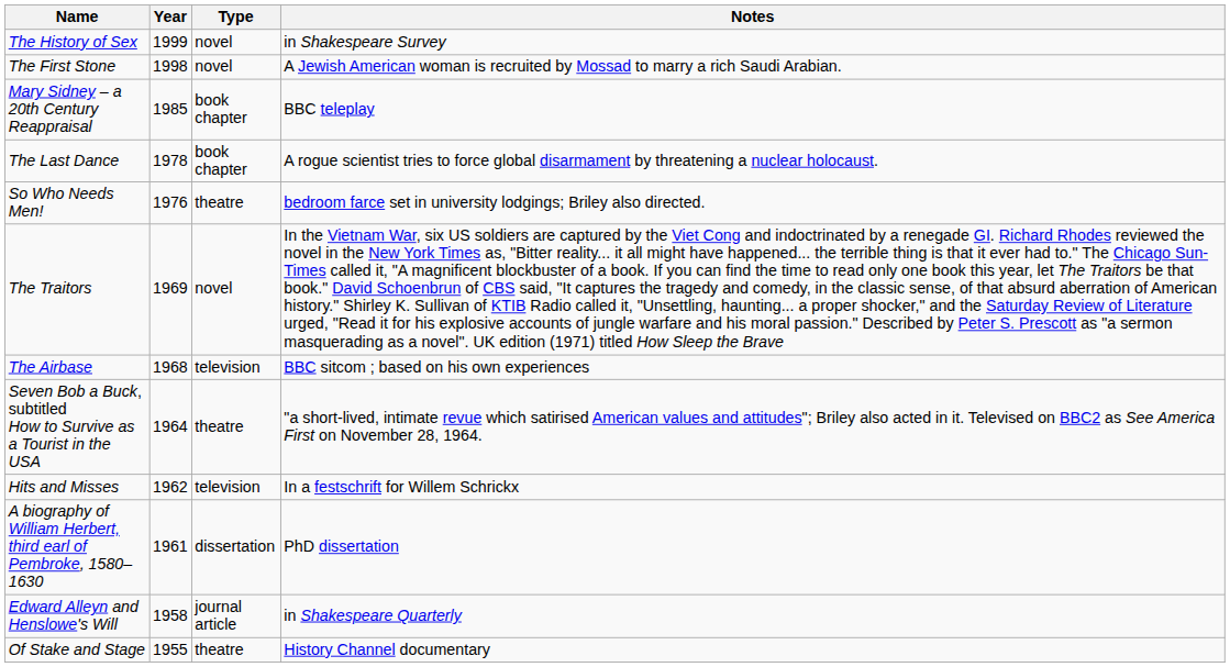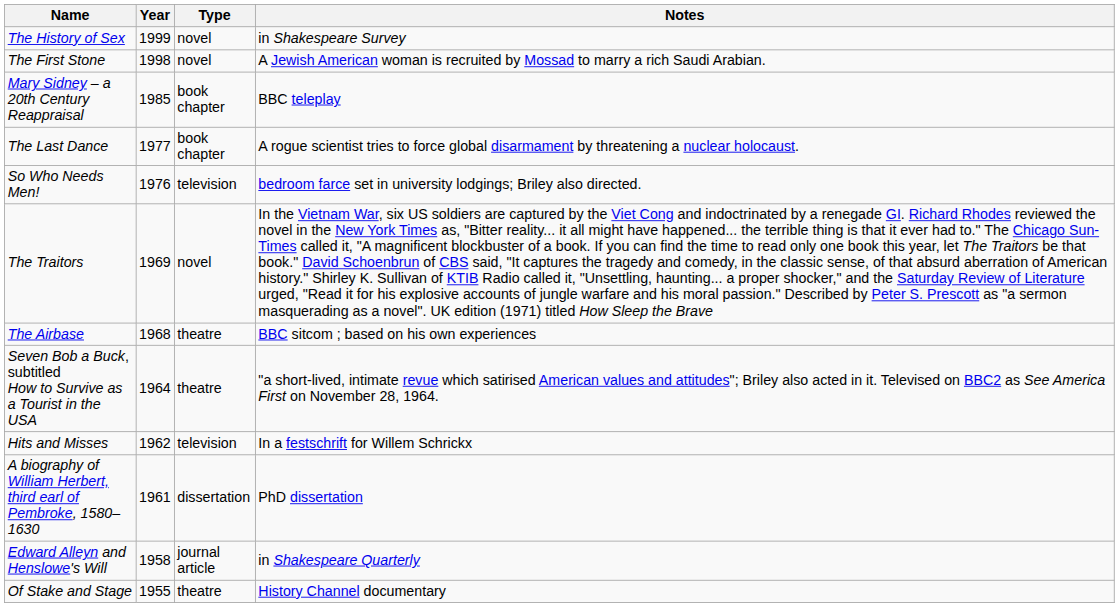 <table class="wikitable sortable">
 <tr>
 <th>Name</th>
 <th>Year</th>
 <th>Type</th>
 <th>Notes</th>
 </tr>
 <tr>
 <td><em><a href='#'>The History of Sex</a></em></td>
 <td>1999</td>
 <td>novel</td>
 <td>in <em>Shakespeare Survey</em></td>
 </tr>
 <tr>
 <td><em>The First Stone</em></td>
 <td>1998</td>
 <td>novel</td>
 <td>A <a href='#'>Jewish American</a> woman is recruited by <a href='#'>Mossad</a> to marry a rich Saudi Arabian.</td>
 </tr>
 <tr>
 <td><em><a href='#'>Mary Sidney</a> – a 20th Century Reappraisal</em></td>
 <td>1985</td>
 <td>book chapter</td>
 <td>BBC <a href='#'>teleplay</a></td>
 </tr>
 <tr>
 <td><em>The Last Dance</em></td>
-<td>1978</td>
+<td>1977</td>
 <td>book chapter</td>
 <td>A rogue scientist tries to force global <a href='#'>disarmament</a> by threatening a <a href='#'>nuclear holocaust</a>.</td>
 </tr>
 <tr>
 <td><em>So Who Needs Men!</em></td>
 <td>1976</td>
-<td>theatre</td>
+<td>television</td>
 <td><a href='#'>bedroom farce</a> set in university lodgings; Briley also directed.</td>
 </tr>
 <tr>
 <td><em>The Traitors</em></td>
 <td>1969</td>
 <td>novel</td>
 <td>In the <a href='#'>Vietnam War</a>, six US soldiers are captured by the <a href='#'>Viet Cong</a> and indoctrinated by a renegade <a href='#'>GI</a>. <a href='#'>Richard Rhodes</a> reviewed the novel in the <a href='#'>New York Times</a> as, "Bitter reality... it all might have happened... the terrible thing is that it ever had to." The <a href='#'>Chicago Sun-Times</a> called it, "A magnificent blockbuster of a book. If you can find the time to read only one book this year, let <em>The Traitors</em> be that book." <a href='#'>David Schoenbrun</a> of <a href='#'>CBS</a> said, "It captures the tragedy and comedy, in the classic sense, of that absurd aberration of American history." Shirley K. Sullivan of <a href='#'>KTIB</a> Radio called it, "Unsettling, haunting... a proper shocker," and the <a href='#'>Saturday Review of Literature</a> urged, "Read it for his explosive accounts of jungle warfare and his moral passion." Described by <a href='#'>Peter S. Prescott</a> as "a sermon masquerading as a novel". UK edition (1971) titled <em>How Sleep the Brave</em></td>
 </tr>
 <tr>
 <td><em><a href='#'>The Airbase</a></em></td>
 <td>1968</td>
-<td>television</td>
+<td>theatre</td>
 <td><a href='#'>BBC</a> sitcom ; based on his own experiences</td>
 </tr>
 <tr>
 <td><em>Seven Bob a Buck</em>, subtitled<br><em>How to Survive as a Tourist in the USA</em></td>
 <td>1964</td>
 <td>theatre</td>
 <td>"a short-lived, intimate <a href='#'>revue</a> which satirised <a href='#'>American values and attitudes</a>"; Briley also acted in it. Televised on <a href='#'>BBC2</a> as <em>See America First</em> on November 28, 1964.</td>
 </tr>
 <tr>
 <td><em>Hits and Misses</em></td>
 <td>1962</td>
 <td>television</td>
 <td>In a <a href='#'>festschrift</a> for Willem Schrickx</td>
 </tr>
 <tr>
 <td><em>A biography of <a href='#'>William Herbert, third earl of Pembroke</a>, 1580–1630</em></td>
 <td>1961</td>
 <td>dissertation</td>
 <td>PhD <a href='#'>dissertation</a></td>
 </tr>
 <tr>
 <td><em><a href='#'>Edward Alleyn</a> and <a href='#'>Henslowe</a>'s Will</em></td>
 <td>1958</td>
 <td>journal article</td>
 <td>in <em><a href='#'>Shakespeare Quarterly</a></em></td>
 </tr>
 <tr>
 <td><em>Of Stake and Stage</em></td>
 <td>1955</td>
 <td>theatre</td>
 <td><a href='#'>History Channel</a> documentary</td>
 </tr>
 </table>
